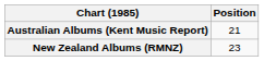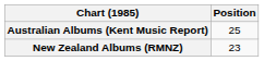 <table class="wikitable sortable plainrowheaders" style="text-align:center">
 <tr>
 <th scope="col">Chart (1985)</th>
 <th scope="col">Position</th>
 </tr>
 <tr>
 <th scope="row">Australian Albums (Kent Music Report)</th>
-<td>21</td>
+<td>25</td>
 </tr>
 <tr>
 <th scope="row">New Zealand Albums (RMNZ)</th>
 <td>23</td>
 </tr>
 </table>
